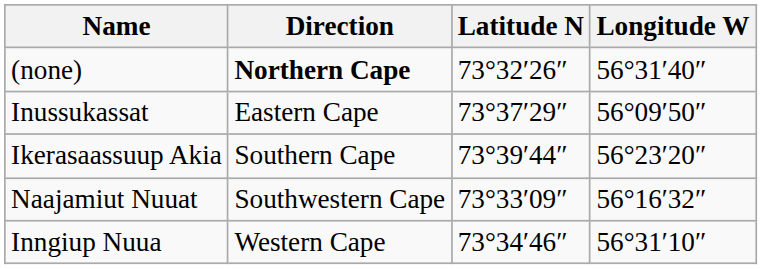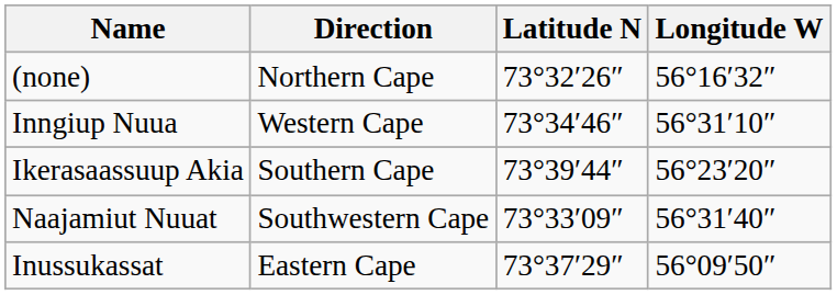 <table class="wikitable">
 <tr>
 <th>Name</th>
 <th>Direction</th>
 <th>Latitude N</th>
 <th>Longitude W</th>
 </tr>
 <tr>
 <td>(none)</td>
-<td><strong>Northern Cape</strong></td>
+<td>Northern Cape</td>
 <td>73°32′26″</td>
-<td>56°31′40″</td>
+<td>56°16′32″</td>
 </tr>
 <tr>
-<td>Inussukassat</td>
-<td>Eastern Cape</td>
-<td>73°37′29″</td>
-<td>56°09′50″</td>
+<td>Inngiup Nuua</td>
+<td>Western Cape</td>
+<td>73°34′46″</td>
+<td>56°31′10″</td>
 </tr>
 <tr>
 <td>Ikerasaassuup Akia</td>
 <td>Southern Cape</td>
 <td>73°39′44″</td>
 <td>56°23′20″</td>
 </tr>
 <tr>
 <td>Naajamiut Nuuat</td>
 <td>Southwestern Cape</td>
 <td>73°33′09″</td>
-<td>56°16′32″</td>
+<td>56°31′40″</td>
 </tr>
 <tr>
-<td>Inngiup Nuua</td>
-<td>Western Cape</td>
-<td>73°34′46″</td>
-<td>56°31′10″</td>
+<td>Inussukassat</td>
+<td>Eastern Cape</td>
+<td>73°37′29″</td>
+<td>56°09′50″</td>
 </tr>
 </table>
